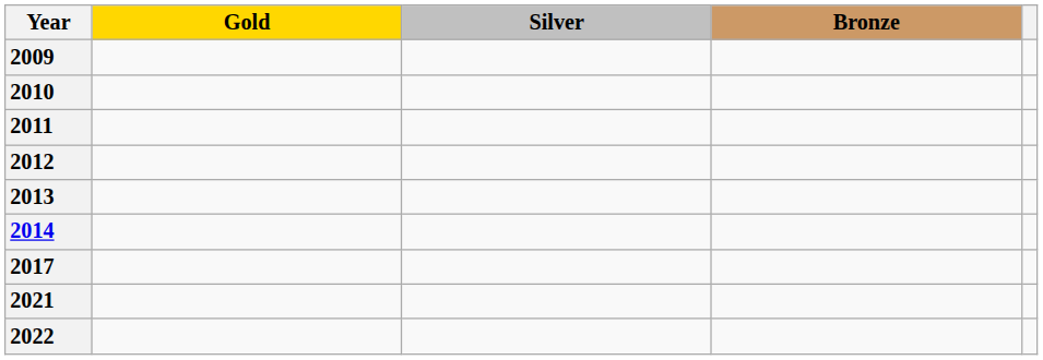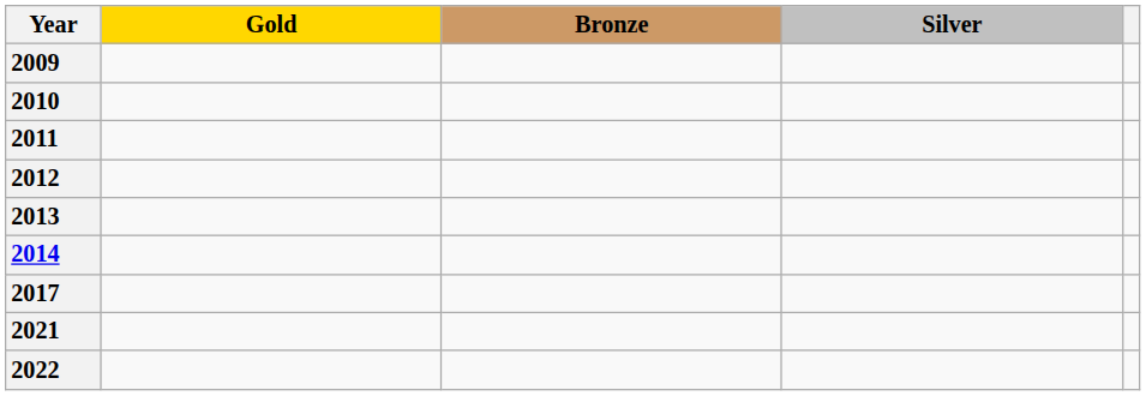 <table class="wikitable unsortable" style="text-align:left; width:85%">
 <tr>
 <th scope="col" style="text-align:center">Year</th>
 <td scope="col" style="text-align:center; width:30%; background:gold"><strong>Gold</strong></td>
+<td scope="col" style="text-align:center; width:30%; background:#c96"><strong>Bronze</strong></td>
 <td scope="col" style="text-align:center; width:30%; background:silver"><strong>Silver</strong></td>
-<td scope="col" style="text-align:center; width:30%; background:#c96"><strong>Bronze</strong></td>
 <th scope="col" style="text-align:center"></th>
 </tr>
 <tr>
 <th scope="row" style="text-align:left">2009</th>
 <td></td>
 <td></td>
 <td></td>
 <td></td>
 </tr>
 <tr>
 <th scope="row" style="text-align:left">2010</th>
 <td></td>
 <td></td>
 <td></td>
 <td></td>
 </tr>
 <tr>
 <th scope="row" style="text-align:left">2011</th>
 <td></td>
 <td></td>
 <td></td>
 <td></td>
 </tr>
 <tr>
 <th scope="row" style="text-align:left">2012</th>
 <td></td>
 <td></td>
 <td></td>
 <td></td>
 </tr>
 <tr>
 <th scope="row" style="text-align:left">2013</th>
 <td></td>
 <td></td>
 <td></td>
 <td></td>
 </tr>
 <tr>
 <th scope="row" style="text-align:left"><a href='#'>2014</a></th>
 <td></td>
 <td></td>
 <td></td>
 <td></td>
 </tr>
 <tr>
 <th scope="row" style="text-align:left">2017</th>
 <td></td>
 <td></td>
 <td></td>
 <td></td>
 </tr>
 <tr>
 <th scope="row" style="text-align:left">2021</th>
 <td></td>
 <td></td>
 <td></td>
 <td></td>
 </tr>
 <tr>
 <th scope="row" style="text-align:left">2022</th>
 <td></td>
 <td></td>
 <td></td>
 <td></td>
 </tr>
 </table>
